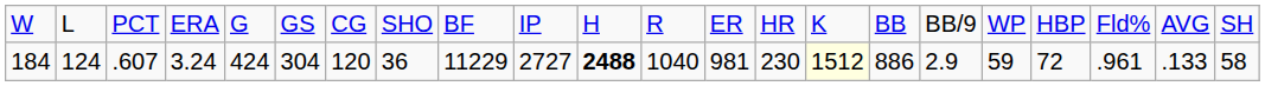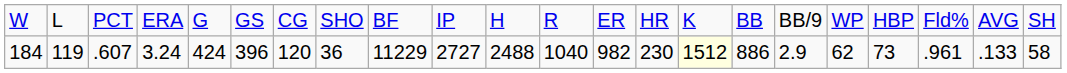 <table class="wikitable">
 <tr>
 <td><a href='#'>W</a></td>
 <td>L</td>
 <td><a href='#'>PCT</a></td>
 <td><a href='#'>ERA</a></td>
 <td><a href='#'>G</a></td>
 <td><a href='#'>GS</a></td>
 <td><a href='#'>CG</a></td>
 <td><a href='#'>SHO</a></td>
 <td><a href='#'>BF</a></td>
 <td><a href='#'>IP</a></td>
 <td><a href='#'>H</a></td>
 <td><a href='#'>R</a></td>
 <td><a href='#'>ER</a></td>
 <td><a href='#'>HR</a></td>
 <td><a href='#'>K</a></td>
 <td><a href='#'>BB</a></td>
 <td>BB/9</td>
 <td><a href='#'>WP</a></td>
 <td><a href='#'>HBP</a></td>
 <td><a href='#'>Fld%</a></td>
 <td><a href='#'>AVG</a></td>
 <td><a href='#'>SH</a></td>
 </tr>
 <tr>
 <td>184</td>
-<td>124</td>
+<td>119</td>
 <td>.607</td>
 <td>3.24</td>
 <td>424</td>
-<td>304</td>
+<td>396</td>
 <td>120</td>
 <td>36</td>
 <td>11229</td>
 <td>2727</td>
-<td><strong>2488</strong></td>
+<td>2488</td>
 <td>1040</td>
-<td>981</td>
+<td>982</td>
 <td>230</td>
 <td style="background: lightyellow;">1512</td>
 <td>886</td>
 <td>2.9</td>
-<td>59</td>
-<td>72</td>
+<td>62</td>
+<td>73</td>
 <td>.961</td>
 <td>.133</td>
 <td>58</td>
 </tr>
 </table>
